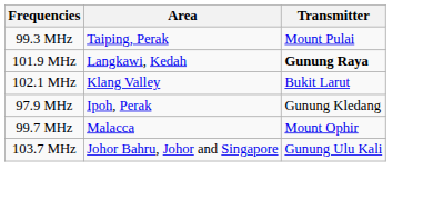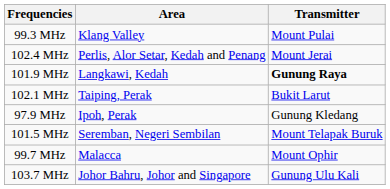 <table class="wikitable">
 <tr>
 <th>Frequencies</th>
 <th>Area</th>
 <th>Transmitter</th>
 </tr>
 <tr>
 <td style="text-align:center;">99.3 MHz</td>
-<td><a href='#'>Taiping, Perak</a></td>
+<td><a href='#'>Klang Valley</a></td>
 <td><a href='#'>Mount Pulai</a></td>
+</tr>
+<tr>
+<td style="text-align:center;">102.4 MHz</td>
+<td><a href='#'>Perlis</a>, <a href='#'>Alor Setar</a>, <a href='#'>Kedah</a> and <a href='#'>Penang</a></td>
+<td><a href='#'>Mount Jerai</a></td>
 </tr>
 <tr>
 <td style="text-align:center;">101.9 MHz</td>
 <td><a href='#'>Langkawi</a>, <a href='#'>Kedah</a></td>
 <td><strong>Gunung Raya</strong></td>
 </tr>
 <tr>
 <td style="text-align:center;">102.1 MHz</td>
-<td><a href='#'>Klang Valley</a></td>
+<td><a href='#'>Taiping, Perak</a></td>
 <td><a href='#'>Bukit Larut</a></td>
 </tr>
 <tr>
 <td style="text-align:center;">97.9 MHz</td>
 <td><a href='#'>Ipoh</a>, <a href='#'>Perak</a></td>
 <td>Gunung Kledang</td>
+</tr>
+<tr>
+<td style="text-align:center;">101.5 MHz</td>
+<td><a href='#'>Seremban</a>, <a href='#'>Negeri Sembilan</a></td>
+<td><a href='#'>Mount Telapak Buruk</a></td>
 </tr>
 <tr>
 <td style="text-align:center;">99.7 MHz</td>
 <td><a href='#'>Malacca</a></td>
 <td><a href='#'>Mount Ophir</a></td>
 </tr>
 <tr>
 <td style="text-align:center;">103.7 MHz</td>
 <td><a href='#'>Johor Bahru</a>, <a href='#'>Johor</a> and <a href='#'>Singapore</a></td>
 <td><a href='#'>Gunung Ulu Kali</a></td>
 </tr>
 </table>
